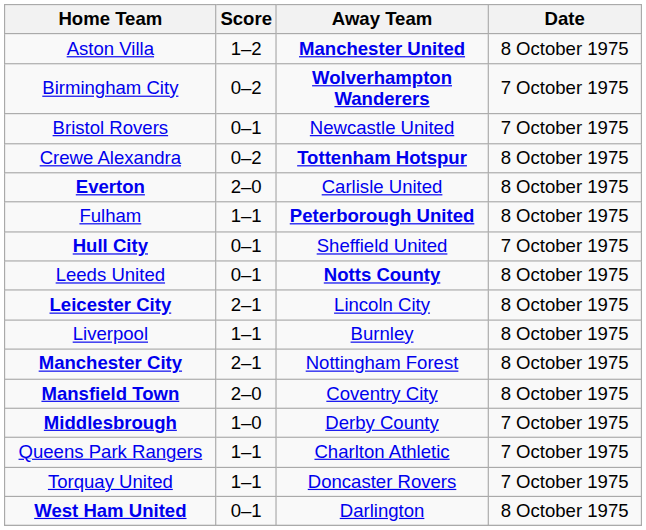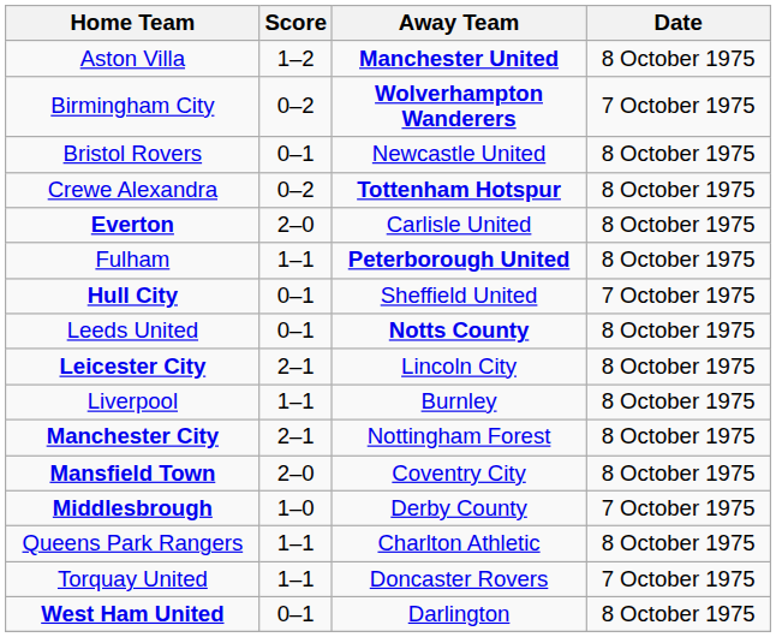 <table class="wikitable" style="text-align:center;">
 <tr>
 <th width=175>Home Team</th>
 <th width=20>Score</th>
 <th width=175>Away Team</th>
 <th width= 125>Date</th>
 </tr>
 <tr>
 <td><a href='#'>Aston Villa</a></td>
 <td>1–2</td>
 <td><strong><a href='#'>Manchester United</a></strong></td>
 <td>8 October 1975</td>
 </tr>
 <tr>
 <td><a href='#'>Birmingham City</a></td>
 <td>0–2</td>
 <td><strong><a href='#'>Wolverhampton Wanderers</a></strong></td>
 <td>7 October 1975</td>
 </tr>
 <tr>
 <td><a href='#'>Bristol Rovers</a></td>
 <td>0–1</td>
 <td><a href='#'>Newcastle United</a></td>
-<td>7 October 1975</td>
+<td>8 October 1975</td>
 </tr>
 <tr>
 <td><a href='#'>Crewe Alexandra</a></td>
 <td>0–2</td>
 <td><strong><a href='#'>Tottenham Hotspur</a></strong></td>
 <td>8 October 1975</td>
 </tr>
 <tr>
 <td><strong><a href='#'>Everton</a></strong></td>
 <td>2–0</td>
 <td><a href='#'>Carlisle United</a></td>
 <td>8 October 1975</td>
 </tr>
 <tr>
 <td><a href='#'>Fulham</a></td>
 <td>1–1</td>
 <td><strong><a href='#'>Peterborough United</a></strong></td>
 <td>8 October 1975</td>
 </tr>
 <tr>
 <td><strong><a href='#'>Hull City</a></strong></td>
 <td>0–1</td>
 <td><a href='#'>Sheffield United</a></td>
 <td>7 October 1975</td>
 </tr>
 <tr>
 <td><a href='#'>Leeds United</a></td>
 <td>0–1</td>
 <td><strong><a href='#'>Notts County</a></strong></td>
 <td>8 October 1975</td>
 </tr>
 <tr>
 <td><strong><a href='#'>Leicester City</a></strong></td>
 <td>2–1</td>
 <td><a href='#'>Lincoln City</a></td>
 <td>8 October 1975</td>
 </tr>
 <tr>
 <td><a href='#'>Liverpool</a></td>
 <td>1–1</td>
 <td><a href='#'>Burnley</a></td>
 <td>8 October 1975</td>
 </tr>
 <tr>
 <td><strong><a href='#'>Manchester City</a></strong></td>
 <td>2–1</td>
 <td><a href='#'>Nottingham Forest</a></td>
 <td>8 October 1975</td>
 </tr>
 <tr>
 <td><strong><a href='#'>Mansfield Town</a></strong></td>
 <td>2–0</td>
 <td><a href='#'>Coventry City</a></td>
 <td>8 October 1975</td>
 </tr>
 <tr>
 <td><strong><a href='#'>Middlesbrough</a></strong></td>
 <td>1–0</td>
 <td><a href='#'>Derby County</a></td>
 <td>7 October 1975</td>
 </tr>
 <tr>
 <td><a href='#'>Queens Park Rangers</a></td>
 <td>1–1</td>
 <td><a href='#'>Charlton Athletic</a></td>
-<td>7 October 1975</td>
+<td>8 October 1975</td>
 </tr>
 <tr>
 <td><a href='#'>Torquay United</a></td>
 <td>1–1</td>
 <td><a href='#'>Doncaster Rovers</a></td>
 <td>7 October 1975</td>
 </tr>
 <tr>
 <td><strong><a href='#'>West Ham United</a></strong></td>
 <td>0–1</td>
 <td><a href='#'>Darlington</a></td>
 <td>8 October 1975</td>
 </tr>
 <tr>
 </tr>
 </table>
